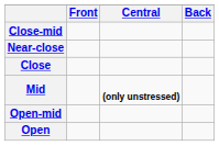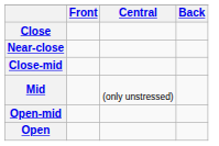 <table class="wikitable" style="text-align: center;">
 <tr>
 </tr>
 <tr>
 <th></th>
 <th><a href='#'>Front</a></th>
 <th><a href='#'>Central</a></th>
 <th><a href='#'>Back</a></th>
 </tr>
 <tr>
-<th><a href='#'>Close-mid</a></th>
+<th><a href='#'>Close</a></th>
 <td></td>
 <td></td>
 <td></td>
 </tr>
 <tr>
 <th><a href='#'>Near-close</a></th>
 <td></td>
 <td></td>
 <td></td>
 </tr>
 <tr>
-<th><a href='#'>Close</a></th>
+<th><a href='#'>Close-mid</a></th>
 <td></td>
 <td></td>
 <td></td>
 </tr>
 <tr>
 <th><a href='#'>Mid</a></th>
 <td></td>
-<td><strong> <br><small>(only unstressed)</small></strong></td>
+<td> <br><small>(only unstressed)</small></td>
 <td></td>
 </tr>
 <tr>
 <th><a href='#'>Open-mid</a></th>
 <td></td>
 <td></td>
 <td></td>
 </tr>
 <tr>
 <th><a href='#'>Open</a></th>
 <td></td>
 <td></td>
 <td></td>
 </tr>
 </table>
